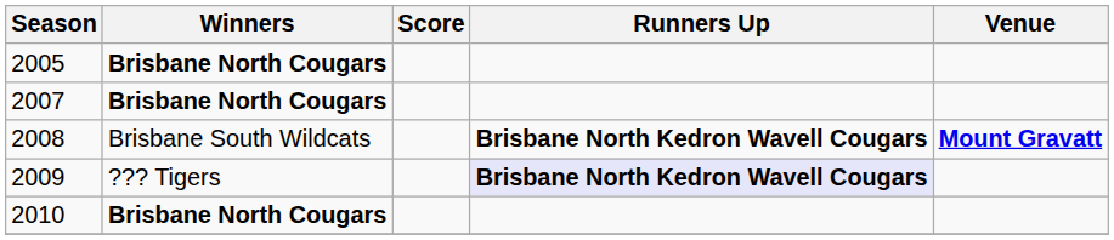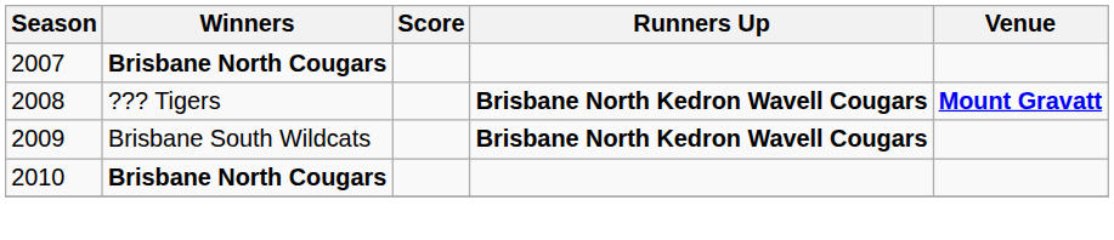 <table class="wikitable collapsible">
 <tr>
 <th>Season</th>
 <th>Winners</th>
 <th>Score</th>
 <th>Runners Up</th>
 <th>Venue</th>
 </tr>
 <tr>
-<td>2005</td>
-<td><strong>Brisbane North Cougars</strong></td>
-<td></td>
-<td></td>
-<td></td>
-</tr>
-<tr>
 <td>2007</td>
 <td><strong>Brisbane North Cougars</strong></td>
 <td></td>
 <td></td>
 </tr>
 <tr>
 <td>2008</td>
-<td>Brisbane South Wildcats</td>
+<td>??? Tigers</td>
 <td></td>
 <td><strong>Brisbane North Kedron Wavell Cougars</strong></td>
 <td><strong><a href='#'>Mount Gravatt</a></strong></td>
 </tr>
 <tr>
 <td>2009</td>
-<td>??? Tigers</td>
+<td>Brisbane South Wildcats</td>
 <td></td>
-<td style="background: lavender;"><strong>Brisbane North Kedron Wavell Cougars</strong></td>
+<td><strong>Brisbane North Kedron Wavell Cougars</strong></td>
 <td></td>
 </tr>
 <tr>
 <td>2010</td>
 <td><strong>Brisbane North Cougars</strong></td>
 <td></td>
 <td></td>
 <td></td>
 </tr>
 <tr>
 </tr>
 </table>
